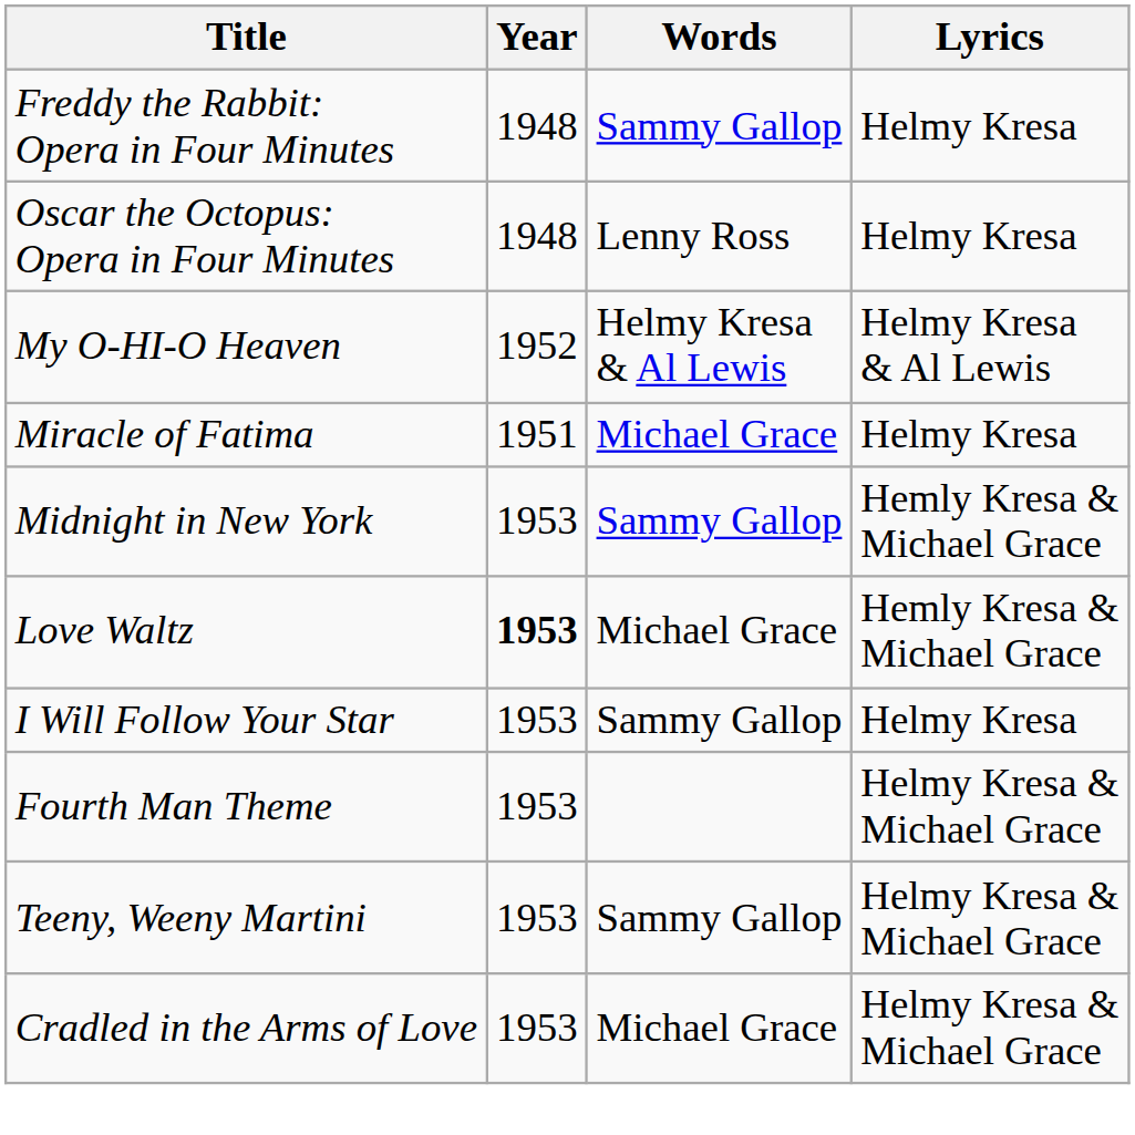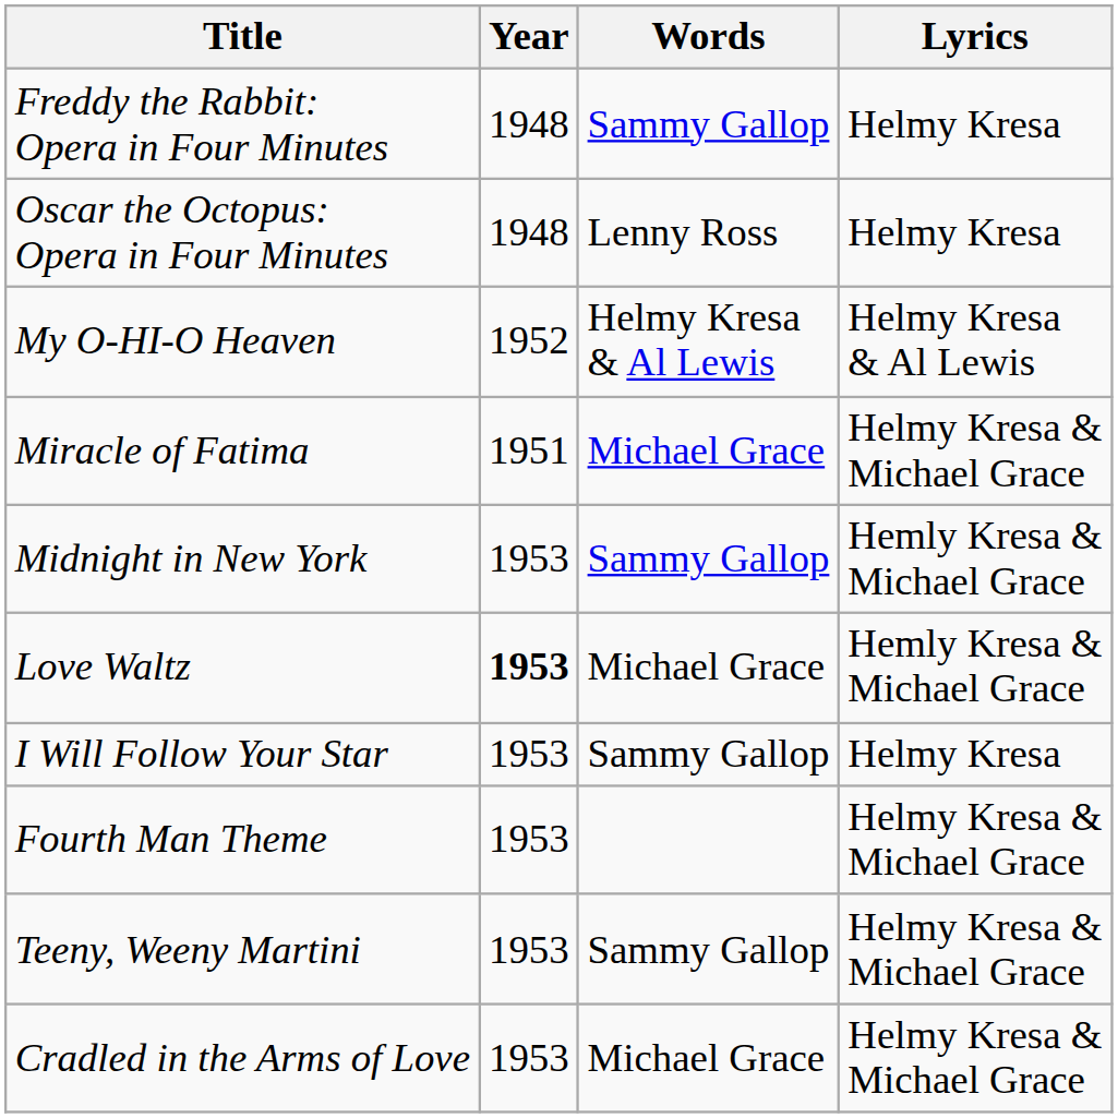 <table class="wikitable">
 <tr>
 <th>Title</th>
 <th>Year</th>
 <th>Words</th>
 <th>Lyrics</th>
 </tr>
 <tr>
 <td><em>Freddy the Rabbit:</em><br><em>Opera in Four Minutes</em></td>
 <td>1948</td>
 <td><a href='#'>Sammy Gallop</a></td>
 <td>Helmy Kresa</td>
 </tr>
 <tr>
 <td><em>Oscar the Octopus:</em><br><em>Opera in Four Minutes</em></td>
 <td>1948</td>
 <td>Lenny Ross</td>
 <td>Helmy Kresa</td>
 </tr>
 <tr>
 <td><em>My O-HI-O Heaven</em></td>
 <td>1952</td>
 <td>Helmy Kresa<br>& <a href='#'>Al Lewis</a></td>
 <td>Helmy Kresa<br>& Al Lewis</td>
 </tr>
 <tr>
 <td><em>Miracle of Fatima</em></td>
 <td>1951</td>
 <td><a href='#'>Michael Grace</a></td>
-<td>Helmy Kresa</td>
+<td>Helmy Kresa &<br>Michael Grace</td>
 </tr>
 <tr>
 <td><em>Midnight in New York</em></td>
 <td>1953</td>
 <td><a href='#'>Sammy Gallop</a></td>
 <td>Hemly Kresa &<br>Michael Grace</td>
 </tr>
 <tr>
 <td><em>Love Waltz</em></td>
 <td><strong>1953</strong></td>
 <td>Michael Grace</td>
 <td>Hemly Kresa &<br>Michael Grace</td>
 </tr>
 <tr>
 <td><em>I Will Follow Your Star</em></td>
 <td>1953</td>
 <td>Sammy Gallop</td>
 <td>Helmy Kresa</td>
 </tr>
 <tr>
 <td><em>Fourth Man Theme</em></td>
 <td>1953</td>
 <td></td>
 <td>Helmy Kresa &<br>Michael Grace</td>
 </tr>
 <tr>
 <td><em>Teeny, Weeny Martini</em></td>
 <td>1953</td>
 <td>Sammy Gallop</td>
 <td>Helmy Kresa &<br>Michael Grace</td>
 </tr>
 <tr>
 <td><em>Cradled in the Arms of Love</em></td>
 <td>1953</td>
 <td>Michael Grace</td>
 <td>Helmy Kresa &<br>Michael Grace</td>
 </tr>
 </table>
